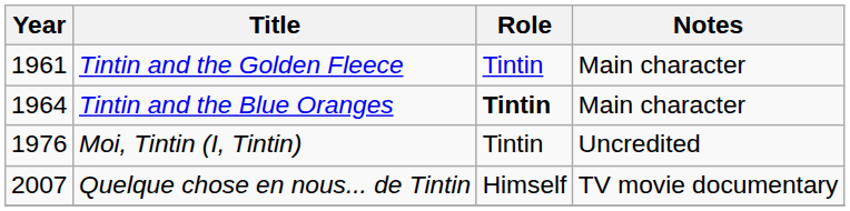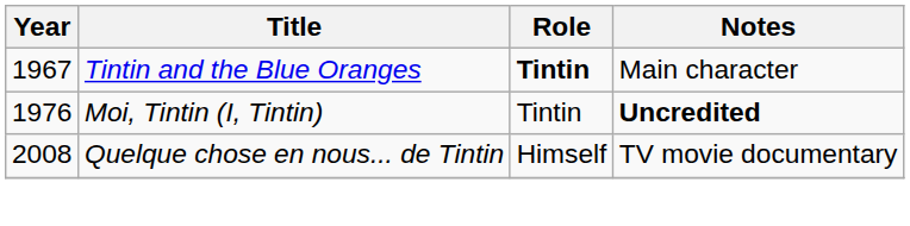 <table class="wikitable">
 <tr>
 <th>Year</th>
 <th>Title</th>
 <th>Role</th>
 <th>Notes</th>
 </tr>
 <tr>
-<td>1961</td>
-<td><em><a href='#'>Tintin and the Golden Fleece</a></em></td>
-<td><a href='#'>Tintin</a></td>
-<td>Main character</td>
-</tr>
-<tr>
-<td>1964</td>
+<td>1967</td>
 <td><em><a href='#'>Tintin and the Blue Oranges</a></em></td>
 <td><strong>Tintin</strong></td>
 <td>Main character</td>
 </tr>
 <tr>
 <td>1976</td>
 <td><em>Moi, Tintin (I, Tintin)</em></td>
 <td>Tintin</td>
-<td>Uncredited</td>
+<td><strong>Uncredited</strong></td>
 </tr>
 <tr>
-<td>2007</td>
+<td>2008</td>
 <td><em>Quelque chose en nous... de Tintin</em></td>
 <td>Himself</td>
 <td>TV movie documentary</td>
 </tr>
 <tr>
 </tr>
 </table>
